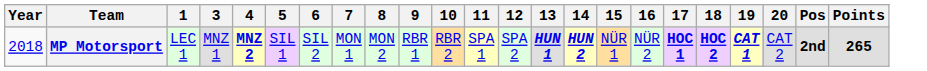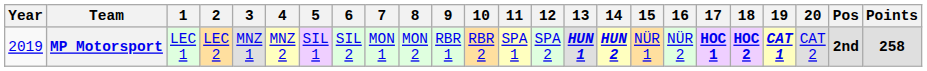 <table class="wikitable" style="text-align:center; font-size:85%">
 <tr>
 <th>Year</th>
 <th>Team</th>
 <th>1</th>
+<th>2</th>
 <th>3</th>
 <th>4</th>
 <th>5</th>
 <th>6</th>
 <th>7</th>
 <th>8</th>
 <th>9</th>
 <th>10</th>
 <th>11</th>
 <th>12</th>
 <th>13</th>
 <th>14</th>
 <th>15</th>
 <th>16</th>
 <th>17</th>
 <th>18</th>
 <th>19</th>
 <th>20</th>
 <th>Pos</th>
 <th>Points</th>
 </tr>
 <tr>
-<td><a href='#'>2018</a></td>
+<td><a href='#'>2019</a></td>
 <th nowrap><a href='#'>MP Motorsport</a></th>
 <td style="background:#DFFFDF;"><a href='#'>LEC<br>1</a><br></td>
+<td style="background:#FFDF9F;"><a href='#'>LEC<br>2</a><br></td>
 <td style="background:#DFDFDF;"><a href='#'>MNZ<br>1</a><br></td>
-<td style="background:#FFFFBF;"><strong><a href='#'>MNZ<br>2</a><br></strong></td>
+<td style="background:#FFFFBF;"><a href='#'>MNZ<br>2</a><br></td>
 <td style="background:#EFCFFF;"><a href='#'>SIL<br>1</a><br></td>
 <td style="background:#DFFFDF;"><a href='#'>SIL<br>2</a><br></td>
 <td style="background:#DFFFDF;"><a href='#'>MON<br>1</a><br></td>
 <td style="background:#DFFFDF;"><a href='#'>MON<br>2</a><br></td>
 <td style="background:#DFFFDF;"><a href='#'>RBR<br>1</a><br></td>
 <td style="background:#FFDF9F;"><a href='#'>RBR<br>2</a><br></td>
 <td style="background:#FFFFBF;"><a href='#'>SPA<br>1</a><br></td>
 <td style="background:#DFFFDF;"><a href='#'>SPA<br>2</a><br></td>
 <td style="background:#DFDFDF;"><strong><em><a href='#'>HUN<br>1</a></em></strong><br></td>
 <td style="background:#FFFFBF;"><strong><em><a href='#'>HUN<br>2</a></em></strong><br></td>
 <td style="background:#FFDF9F;"><a href='#'>NÜR<br>1</a><br></td>
 <td style="background:#DFFFDF;"><a href='#'>NÜR<br>2</a><br></td>
 <td style="background:#EFCFFF;"><strong><a href='#'>HOC<br>1</a><br></strong></td>
 <td style="background:#EFCFFF;"><strong><a href='#'>HOC<br>2</a></strong><br></td>
 <td style="background:#FFFFBF;"><strong><em><a href='#'>CAT<br>1</a></em></strong><br></td>
 <td style="background:#DFDFDF;"><a href='#'>CAT<br>2</a><br></td>
 <th style="background:#DFDFDF;">2nd</th>
-<th style="background:#DFDFDF;">265</th>
+<th style="background:#DFDFDF;">258</th>
 </tr>
 </table>
